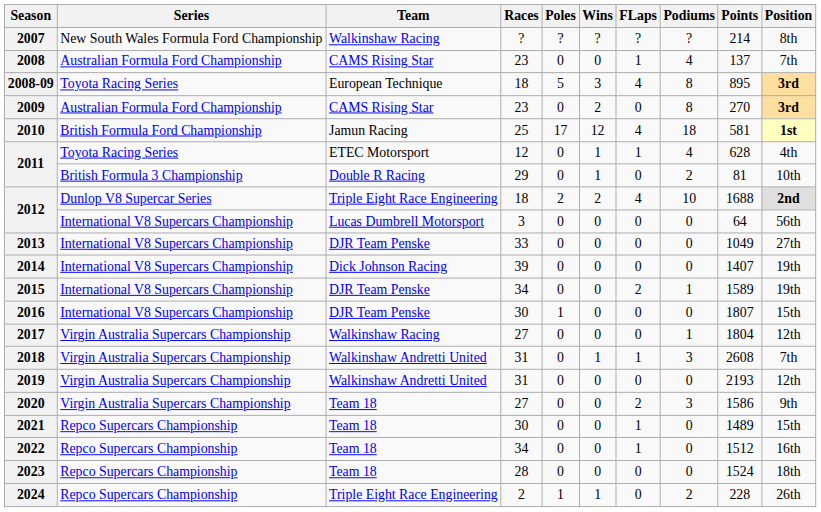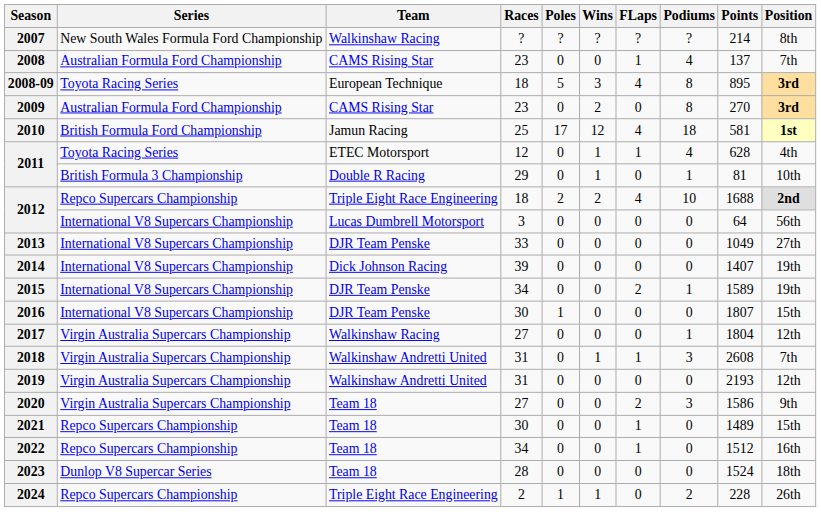 <table class="wikitable" style="font-size: 90%; text-align:center">
 <tr>
 <th>Season</th>
 <th>Series</th>
 <th>Team</th>
 <th>Races</th>
 <th>Poles</th>
 <th>Wins</th>
 <th>FLaps</th>
 <th>Podiums</th>
 <th>Points</th>
 <th>Position</th>
 </tr>
 <tr>
 <th>2007</th>
 <td align=left>New South Wales Formula Ford Championship</td>
 <td align=left><a href='#'>Walkinshaw Racing</a></td>
 <td>?</td>
 <td>?</td>
 <td>?</td>
 <td>?</td>
 <td>?</td>
 <td>214</td>
 <td>8th</td>
 </tr>
 <tr>
 <th>2008</th>
 <td align=left><a href='#'>Australian Formula Ford Championship</a></td>
 <td align=left><a href='#'>CAMS Rising Star</a></td>
 <td>23</td>
 <td>0</td>
 <td>0</td>
 <td>1</td>
 <td>4</td>
 <td>137</td>
 <td>7th</td>
 </tr>
 <tr>
 <th>2008-09</th>
 <td align=left><a href='#'>Toyota Racing Series</a></td>
 <td align=left>European Technique</td>
 <td>18</td>
 <td>5</td>
 <td>3</td>
 <td>4</td>
 <td>8</td>
 <td>895</td>
 <td style="background: #ffdf9f"><strong>3rd</strong></td>
 </tr>
 <tr>
 <th>2009</th>
 <td align=left><a href='#'>Australian Formula Ford Championship</a></td>
 <td align=left><a href='#'>CAMS Rising Star</a></td>
 <td>23</td>
 <td>0</td>
 <td>2</td>
 <td>0</td>
 <td>8</td>
 <td>270</td>
 <td style="background: #ffdf9f"><strong>3rd</strong></td>
 </tr>
 <tr>
 <th>2010</th>
 <td align=left><a href='#'>British Formula Ford Championship</a></td>
 <td align=left>Jamun Racing</td>
 <td>25</td>
 <td>17</td>
 <td>12</td>
 <td>4</td>
 <td>18</td>
 <td>581</td>
 <td style="background: #ffffbf"><strong>1st</strong></td>
 </tr>
 <tr>
 <th rowspan=2>2011</th>
 <td align=left><a href='#'>Toyota Racing Series</a></td>
 <td align=left>ETEC Motorsport</td>
 <td>12</td>
 <td>0</td>
 <td>1</td>
 <td>1</td>
 <td>4</td>
 <td>628</td>
 <td>4th</td>
 </tr>
 <tr>
 <td align=left><a href='#'>British Formula 3 Championship</a></td>
 <td align=left><a href='#'>Double R Racing</a></td>
 <td>29</td>
 <td>0</td>
 <td>1</td>
 <td>0</td>
-<td>2</td>
+<td>1</td>
 <td>81</td>
 <td>10th</td>
 </tr>
 <tr>
 <th rowspan=2>2012</th>
-<td align=left><a href='#'>Dunlop V8 Supercar Series</a></td>
+<td align=left><a href='#'>Repco Supercars Championship</a></td>
 <td align=left><a href='#'>Triple Eight Race Engineering</a></td>
 <td>18</td>
 <td>2</td>
 <td>2</td>
 <td>4</td>
 <td>10</td>
 <td>1688</td>
 <td style="background: #dfdfdf"><strong>2nd</strong></td>
 </tr>
 <tr>
 <td align=left><a href='#'>International V8 Supercars Championship</a></td>
 <td align=left><a href='#'>Lucas Dumbrell Motorsport</a></td>
 <td>3</td>
 <td>0</td>
 <td>0</td>
 <td>0</td>
 <td>0</td>
 <td>64</td>
 <td>56th</td>
 </tr>
 <tr>
 <th>2013</th>
 <td align=left><a href='#'>International V8 Supercars Championship</a></td>
 <td align=left><a href='#'>DJR Team Penske</a></td>
 <td>33</td>
 <td>0</td>
 <td>0</td>
 <td>0</td>
 <td>0</td>
 <td>1049</td>
 <td>27th</td>
 </tr>
 <tr>
 <th>2014</th>
 <td align=left><a href='#'>International V8 Supercars Championship</a></td>
 <td align=left><a href='#'>Dick Johnson Racing</a></td>
 <td>39</td>
 <td>0</td>
 <td>0</td>
 <td>0</td>
 <td>0</td>
 <td>1407</td>
 <td>19th</td>
 </tr>
 <tr>
 <th>2015</th>
 <td align=left><a href='#'>International V8 Supercars Championship</a></td>
 <td align=left><a href='#'>DJR Team Penske</a></td>
 <td>34</td>
 <td>0</td>
 <td>0</td>
 <td>2</td>
 <td>1</td>
 <td>1589</td>
 <td>19th</td>
 </tr>
 <tr>
 <th>2016</th>
 <td align=left><a href='#'>International V8 Supercars Championship</a></td>
 <td align=left><a href='#'>DJR Team Penske</a></td>
 <td>30</td>
 <td>1</td>
 <td>0</td>
 <td>0</td>
 <td>0</td>
 <td>1807</td>
 <td>15th</td>
 </tr>
 <tr>
 <th>2017</th>
 <td align=left><a href='#'>Virgin Australia Supercars Championship</a></td>
 <td align=left><a href='#'>Walkinshaw Racing</a></td>
 <td>27</td>
 <td>0</td>
 <td>0</td>
 <td>0</td>
 <td>1</td>
 <td>1804</td>
 <td>12th</td>
 </tr>
 <tr>
 <th>2018</th>
 <td align=left><a href='#'>Virgin Australia Supercars Championship</a></td>
 <td align=left><a href='#'>Walkinshaw Andretti United</a></td>
 <td>31</td>
 <td>0</td>
 <td>1</td>
 <td>1</td>
 <td>3</td>
 <td>2608</td>
 <td>7th</td>
 </tr>
 <tr>
 <th>2019</th>
 <td align=left><a href='#'>Virgin Australia Supercars Championship</a></td>
 <td align=left><a href='#'>Walkinshaw Andretti United</a></td>
 <td>31</td>
 <td>0</td>
 <td>0</td>
 <td>0</td>
 <td>0</td>
 <td>2193</td>
 <td>12th</td>
 </tr>
 <tr>
 <th>2020</th>
 <td align=left><a href='#'>Virgin Australia Supercars Championship</a></td>
 <td align=left><a href='#'>Team 18</a></td>
 <td>27</td>
 <td>0</td>
 <td>0</td>
 <td>2</td>
 <td>3</td>
 <td>1586</td>
 <td>9th</td>
 </tr>
 <tr>
 <th>2021</th>
 <td align=left><a href='#'>Repco Supercars Championship</a></td>
 <td align=left><a href='#'>Team 18</a></td>
 <td>30</td>
 <td>0</td>
 <td>0</td>
 <td>1</td>
 <td>0</td>
 <td>1489</td>
 <td>15th</td>
 </tr>
 <tr>
 <th>2022</th>
 <td align=left><a href='#'>Repco Supercars Championship</a></td>
 <td align=left><a href='#'>Team 18</a></td>
 <td>34</td>
 <td>0</td>
 <td>0</td>
 <td>1</td>
 <td>0</td>
 <td>1512</td>
 <td>16th</td>
 </tr>
 <tr>
 <th>2023</th>
-<td align=left><a href='#'>Repco Supercars Championship</a></td>
+<td align=left><a href='#'>Dunlop V8 Supercar Series</a></td>
 <td align=left><a href='#'>Team 18</a></td>
 <td>28</td>
 <td>0</td>
 <td>0</td>
 <td>0</td>
 <td>0</td>
 <td>1524</td>
 <td>18th</td>
 </tr>
 <tr>
 <th>2024</th>
 <td align=left><a href='#'>Repco Supercars Championship</a></td>
 <td align=left><a href='#'>Triple Eight Race Engineering</a></td>
 <td>2</td>
 <td>1</td>
 <td>1</td>
 <td>0</td>
 <td>2</td>
 <td>228</td>
 <td>26th</td>
 </tr>
 </table>
